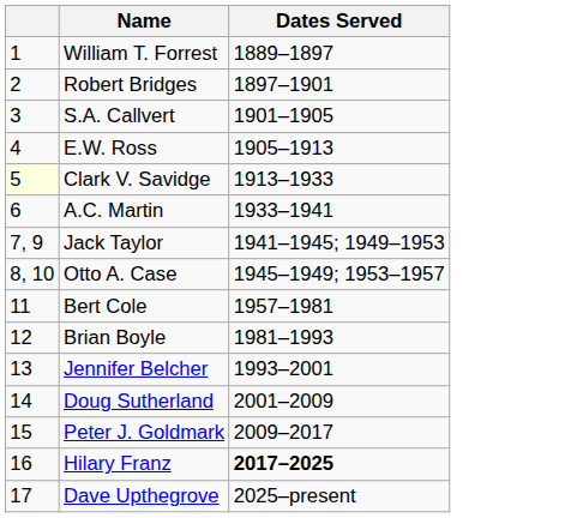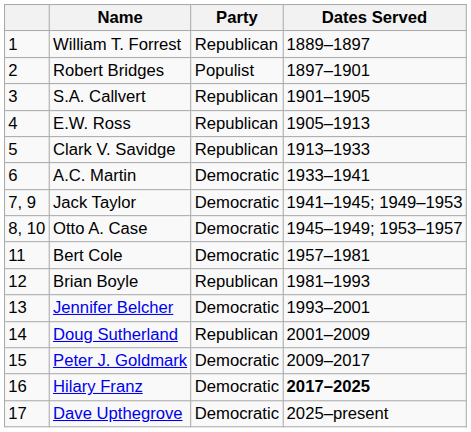 <table class="wikitable">
 <tr>
 <th></th>
 <th>Name</th>
+<th>Party</th>
 <th>Dates Served</th>
 </tr>
 <tr>
 <td>1</td>
 <td>William T. Forrest</td>
+<td>Republican</td>
 <td>1889–1897</td>
 </tr>
 <tr>
 <td>2</td>
 <td>Robert Bridges</td>
+<td>Populist</td>
 <td>1897–1901</td>
 </tr>
 <tr>
 <td>3</td>
 <td>S.A. Callvert</td>
+<td>Republican</td>
 <td>1901–1905</td>
 </tr>
 <tr>
 <td>4</td>
 <td>E.W. Ross</td>
+<td>Republican</td>
 <td>1905–1913</td>
 </tr>
 <tr>
-<td style="background: lightyellow;">5</td>
+<td>5</td>
 <td>Clark V. Savidge</td>
+<td>Republican</td>
 <td>1913–1933</td>
 </tr>
 <tr>
 <td>6</td>
 <td>A.C. Martin</td>
+<td>Democratic</td>
 <td>1933–1941</td>
 </tr>
 <tr>
 <td>7, 9</td>
 <td>Jack Taylor</td>
+<td>Democratic</td>
 <td>1941–1945; 1949–1953</td>
 </tr>
 <tr>
 <td>8, 10</td>
 <td>Otto A. Case</td>
+<td>Democratic</td>
 <td>1945–1949; 1953–1957</td>
 </tr>
 <tr>
 <td>11</td>
 <td>Bert Cole</td>
+<td>Democratic</td>
 <td>1957–1981</td>
 </tr>
 <tr>
 <td>12</td>
 <td>Brian Boyle</td>
+<td>Republican</td>
 <td>1981–1993</td>
 </tr>
 <tr>
 <td>13</td>
 <td><a href='#'>Jennifer Belcher</a></td>
+<td>Democratic</td>
 <td>1993–2001</td>
 </tr>
 <tr>
 <td>14</td>
 <td><a href='#'>Doug Sutherland</a></td>
+<td>Republican</td>
 <td>2001–2009</td>
 </tr>
 <tr>
 <td>15</td>
 <td><a href='#'>Peter J. Goldmark</a></td>
+<td>Democratic</td>
 <td>2009–2017</td>
 </tr>
 <tr>
 <td>16</td>
 <td><a href='#'>Hilary Franz</a></td>
+<td>Democratic</td>
 <td><strong>2017–2025</strong></td>
 </tr>
 <tr>
 <td>17</td>
 <td><a href='#'>Dave Upthegrove</a></td>
+<td>Democratic</td>
 <td>2025–present</td>
 </tr>
 </table>
